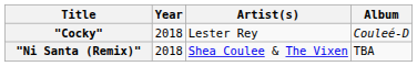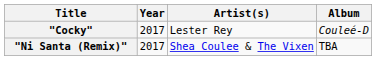 <table class="wikitable plainrowheaders">
 <tr>
 <th scope="col" style="width:160px;">Title</th>
 <th scope="col">Year</th>
 <th scope="col">Artist(s)</th>
 <th scope="col">Album</th>
 </tr>
 <tr>
 <th scope="row">"Cocky"<br></th>
-<td>2018</td>
+<td>2017</td>
 <td>Lester Rey</td>
 <td><em>Couleé-D</em></td>
 </tr>
 <tr>
 <th scope="row">"Ni Santa (Remix)"<br></th>
-<td>2018</td>
+<td>2017</td>
 <td><a href='#'>Shea Coulee</a> & <a href='#'>The Vixen</a></td>
 <td>TBA</td>
 </tr>
 </table>
